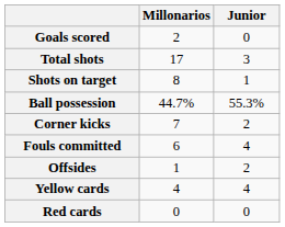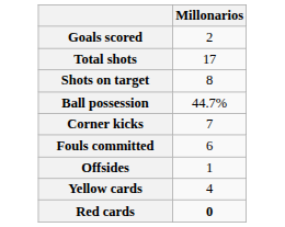 <table class="wikitable" style="text-align: center; margin: 0 auto;">
 <tr>
 <th scope="col" style="width:150px"></th>
 <th scope="col" style="width:70px">Millonarios</th>
-<th scope="col" style="width:70px">Junior</th>
 </tr>
 <tr>
 <th scope=row>Goals scored</th>
 <td>2</td>
-<td>0</td>
 </tr>
 <tr>
 <th scope=row>Total shots</th>
 <td>17</td>
-<td>3</td>
 </tr>
 <tr>
 <th scope=row>Shots on target</th>
 <td>8</td>
-<td>1</td>
 </tr>
 <tr>
 <th scope=row>Ball possession</th>
 <td>44.7%</td>
-<td>55.3%</td>
 </tr>
 <tr>
 <th scope=row>Corner kicks</th>
 <td>7</td>
-<td>2</td>
 </tr>
 <tr>
 <th scope=row>Fouls committed</th>
 <td>6</td>
-<td>4</td>
 </tr>
 <tr>
 <th scope=row>Offsides</th>
 <td>1</td>
-<td>2</td>
 </tr>
 <tr>
 <th scope=row>Yellow cards</th>
 <td>4</td>
-<td>4</td>
 </tr>
 <tr>
 <th scope=row>Red cards</th>
-<td>0</td>
-<td>0</td>
+<td><strong>0</strong></td>
 </tr>
 </table>
